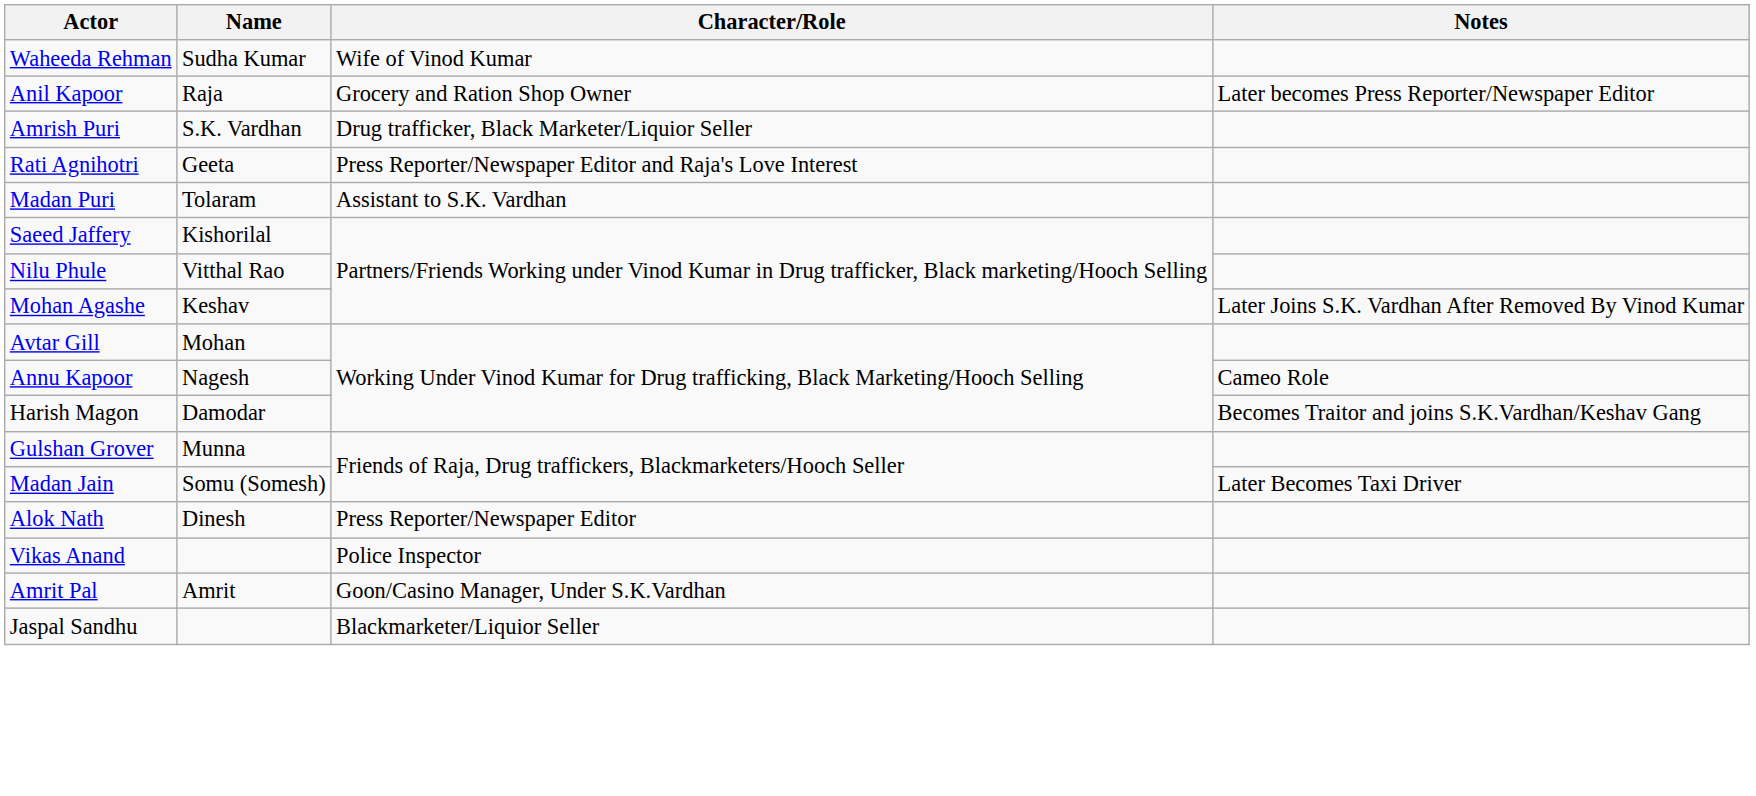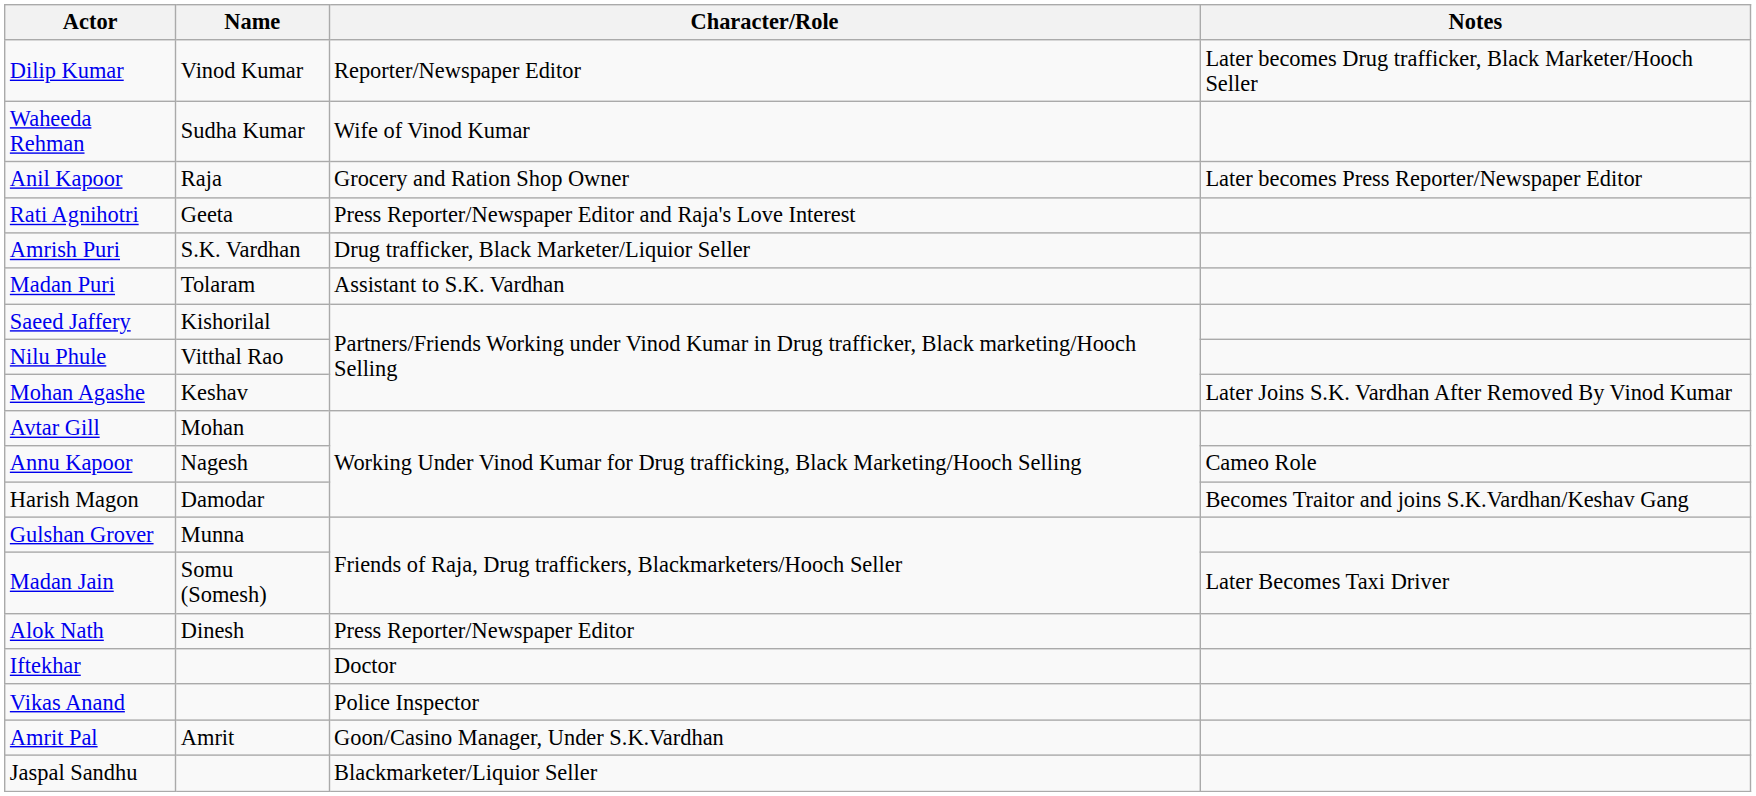 <table class="wikitable">
 <tr>
 <th>Actor</th>
 <th>Name</th>
 <th>Character/Role</th>
 <th>Notes</th>
+</tr>
+<tr>
+<td><a href='#'>Dilip Kumar</a></td>
+<td>Vinod Kumar</td>
+<td>Reporter/Newspaper Editor</td>
+<td>Later becomes Drug trafficker, Black Marketer/Hooch Seller</td>
 </tr>
 <tr>
 <td><a href='#'>Waheeda Rehman</a></td>
 <td>Sudha Kumar</td>
 <td>Wife of Vinod Kumar</td>
 <td></td>
 </tr>
 <tr>
 <td><a href='#'>Anil Kapoor</a></td>
 <td>Raja</td>
 <td>Grocery and Ration Shop Owner</td>
 <td>Later becomes Press Reporter/Newspaper Editor</td>
 </tr>
 <tr>
+<td><a href='#'>Rati Agnihotri</a></td>
+<td>Geeta</td>
+<td>Press Reporter/Newspaper Editor and Raja's Love Interest</td>
+<td></td>
+</tr>
+<tr>
 <td><a href='#'>Amrish Puri</a></td>
 <td>S.K. Vardhan</td>
 <td>Drug trafficker, Black Marketer/Liquior Seller</td>
-<td></td>
-</tr>
-<tr>
-<td><a href='#'>Rati Agnihotri</a></td>
-<td>Geeta</td>
-<td>Press Reporter/Newspaper Editor and Raja's Love Interest</td>
 <td></td>
 </tr>
 <tr>
 <td><a href='#'>Madan Puri</a></td>
 <td>Tolaram</td>
 <td>Assistant to S.K. Vardhan</td>
 <td></td>
 </tr>
 <tr>
 <td><a href='#'>Saeed Jaffery</a></td>
 <td>Kishorilal</td>
 <td Rowspan="3">Partners/Friends Working under Vinod Kumar in Drug trafficker, Black marketing/Hooch Selling</td>
 <td></td>
 </tr>
 <tr>
 <td><a href='#'>Nilu Phule</a></td>
 <td>Vitthal Rao</td>
 <td></td>
 </tr>
 <tr>
 <td><a href='#'>Mohan Agashe</a></td>
 <td>Keshav</td>
 <td>Later Joins S.K. Vardhan After Removed By Vinod Kumar</td>
 </tr>
 <tr>
 <td><a href='#'>Avtar Gill</a></td>
 <td>Mohan</td>
 <td Rowspan="3">Working Under Vinod Kumar for Drug trafficking, Black Marketing/Hooch Selling</td>
 <td></td>
 </tr>
 <tr>
 <td><a href='#'>Annu Kapoor</a></td>
 <td>Nagesh</td>
 <td>Cameo Role</td>
 </tr>
 <tr>
 <td>Harish Magon</td>
 <td>Damodar</td>
 <td>Becomes Traitor and joins S.K.Vardhan/Keshav Gang</td>
 </tr>
 <tr>
 <td><a href='#'>Gulshan Grover</a></td>
 <td>Munna</td>
 <td Rowspan="2">Friends of Raja, Drug traffickers, Blackmarketers/Hooch Seller</td>
 <td></td>
 </tr>
 <tr>
 <td><a href='#'>Madan Jain</a></td>
 <td>Somu (Somesh)</td>
 <td>Later Becomes Taxi Driver</td>
 </tr>
 <tr>
 <td><a href='#'>Alok Nath</a></td>
 <td>Dinesh</td>
 <td>Press Reporter/Newspaper Editor</td>
 <td></td>
 </tr>
 <tr>
+<td><a href='#'>Iftekhar</a></td>
+<td></td>
+<td>Doctor</td>
+<td></td>
+</tr>
+<tr>
 <td><a href='#'>Vikas Anand</a></td>
 <td></td>
 <td>Police Inspector</td>
 <td></td>
 </tr>
 <tr>
 <td><a href='#'>Amrit Pal</a></td>
 <td>Amrit</td>
 <td>Goon/Casino Manager, Under S.K.Vardhan</td>
 <td></td>
 </tr>
 <tr>
 <td>Jaspal Sandhu</td>
 <td></td>
 <td>Blackmarketer/Liquior Seller</td>
 </tr>
 </table>
